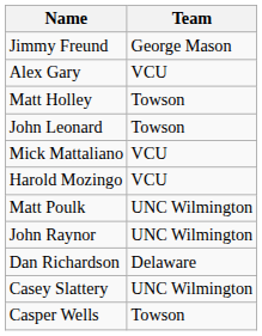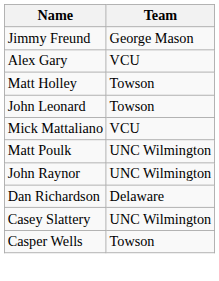 <table class=wikitable>
 <tr>
 <th>Name</th>
 <th>Team</th>
 </tr>
 <tr>
 <td>Jimmy Freund</td>
 <td>George Mason</td>
 </tr>
 <tr>
 <td>Alex Gary</td>
 <td>VCU</td>
 </tr>
 <tr>
 <td>Matt Holley</td>
 <td>Towson</td>
 </tr>
 <tr>
 <td>John Leonard</td>
 <td>Towson</td>
 </tr>
 <tr>
 <td>Mick Mattaliano</td>
 <td>VCU</td>
 </tr>
 <tr>
-<td>Harold Mozingo</td>
-<td>VCU</td>
-</tr>
-<tr>
 <td>Matt Poulk</td>
 <td>UNC Wilmington</td>
 </tr>
 <tr>
 <td>John Raynor</td>
 <td>UNC Wilmington</td>
 </tr>
 <tr>
 <td>Dan Richardson</td>
 <td>Delaware</td>
 </tr>
 <tr>
 <td>Casey Slattery</td>
 <td>UNC Wilmington</td>
 </tr>
 <tr>
 <td>Casper Wells</td>
 <td>Towson</td>
 </tr>
 </table>
